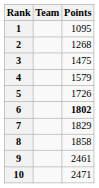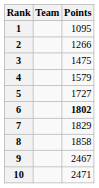 <table class="wikitable">
 <tr>
 <th scope="col">Rank</th>
 <th scope="col">Team</th>
 <th scope="col">Points</th>
 </tr>
 <tr>
 <th scope="row">1</th>
 <td></td>
 <td style="text-align:right;">1095</td>
 </tr>
 <tr>
 <th scope="row">2</th>
 <td></td>
-<td style="text-align:right;">1268</td>
+<td style="text-align:right;">1266</td>
 </tr>
 <tr>
 <th scope="row">3</th>
 <td></td>
 <td style="text-align:right;">1475</td>
 </tr>
 <tr>
 <th scope="row">4</th>
 <td></td>
 <td style="text-align:right;">1579</td>
 </tr>
 <tr>
 <th scope="row">5</th>
 <td></td>
-<td style="text-align:right;">1726</td>
+<td style="text-align:right;">1727</td>
 </tr>
 <tr>
 <th scope="row">6</th>
 <td></td>
 <td style="text-align:right;"><strong>1802</strong></td>
 </tr>
 <tr>
 <th scope="row">7</th>
 <td></td>
 <td style="text-align:right;">1829</td>
 </tr>
 <tr>
 <th scope="row">8</th>
 <td></td>
 <td style="text-align:right;">1858</td>
 </tr>
 <tr>
 <th scope="row">9</th>
 <td></td>
-<td style="text-align:right;">2461</td>
+<td style="text-align:right;">2467</td>
 </tr>
 <tr>
 <th scope="row">10</th>
 <td></td>
 <td style="text-align:right;">2471</td>
 </tr>
 </table>
